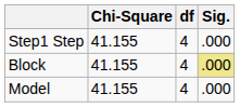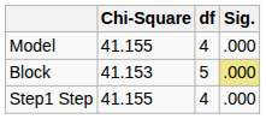 <table class="wikitable">
 <tr>
 <th></th>
 <th>Chi-Square</th>
 <th>df</th>
 <th>Sig.</th>
 </tr>
 <tr>
-<td>Step1  Step</td>
+<td> Model</td>
 <td> 41.155</td>
 <td>4</td>
 <td>.000</td>
 </tr>
 <tr>
 <td> Block</td>
-<td> 41.155</td>
-<td>4</td>
+<td> 41.153</td>
+<td>5</td>
 <td style="background: khaki;">.000</td>
 </tr>
 <tr>
-<td> Model</td>
+<td>Step1  Step</td>
 <td> 41.155</td>
 <td>4</td>
 <td>.000</td>
 </tr>
 </table>
